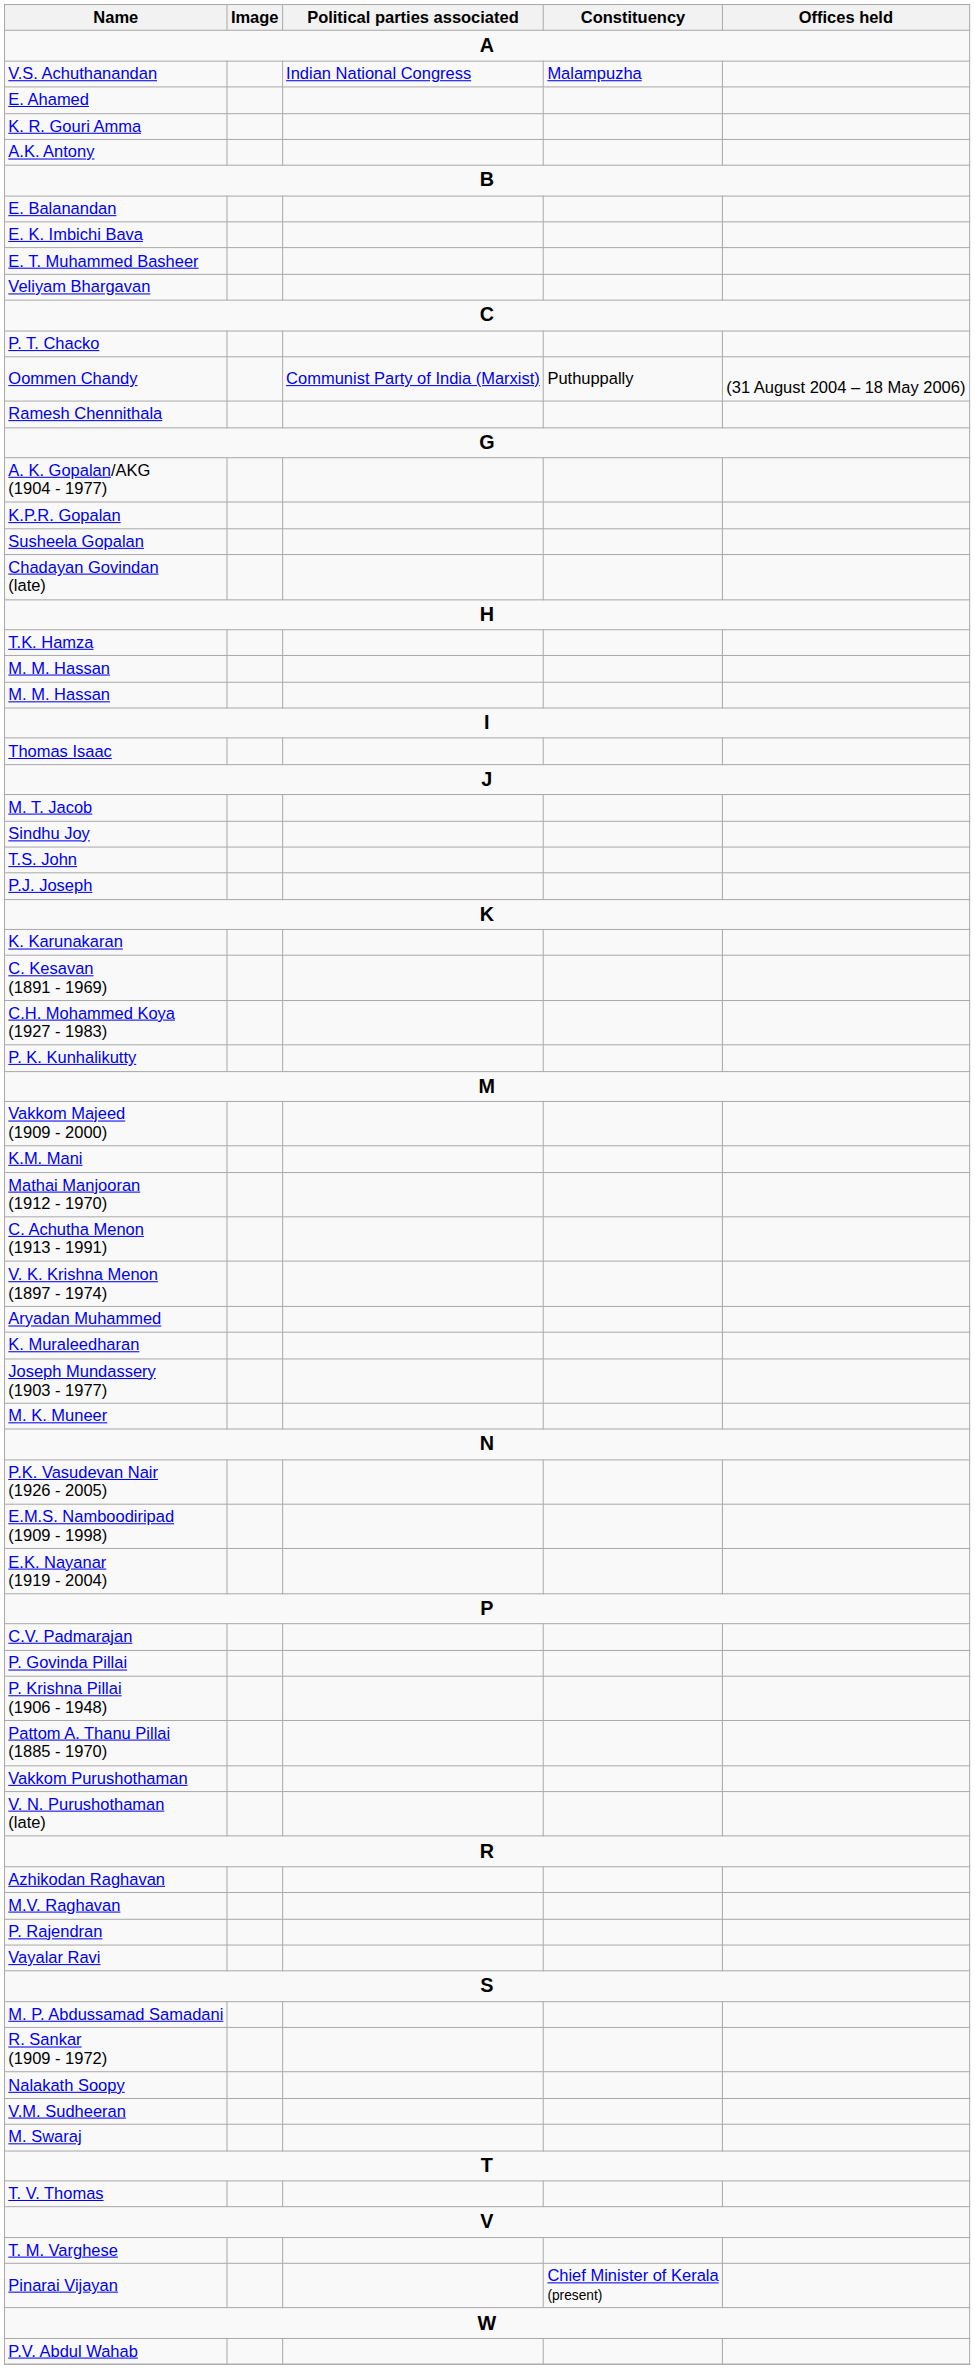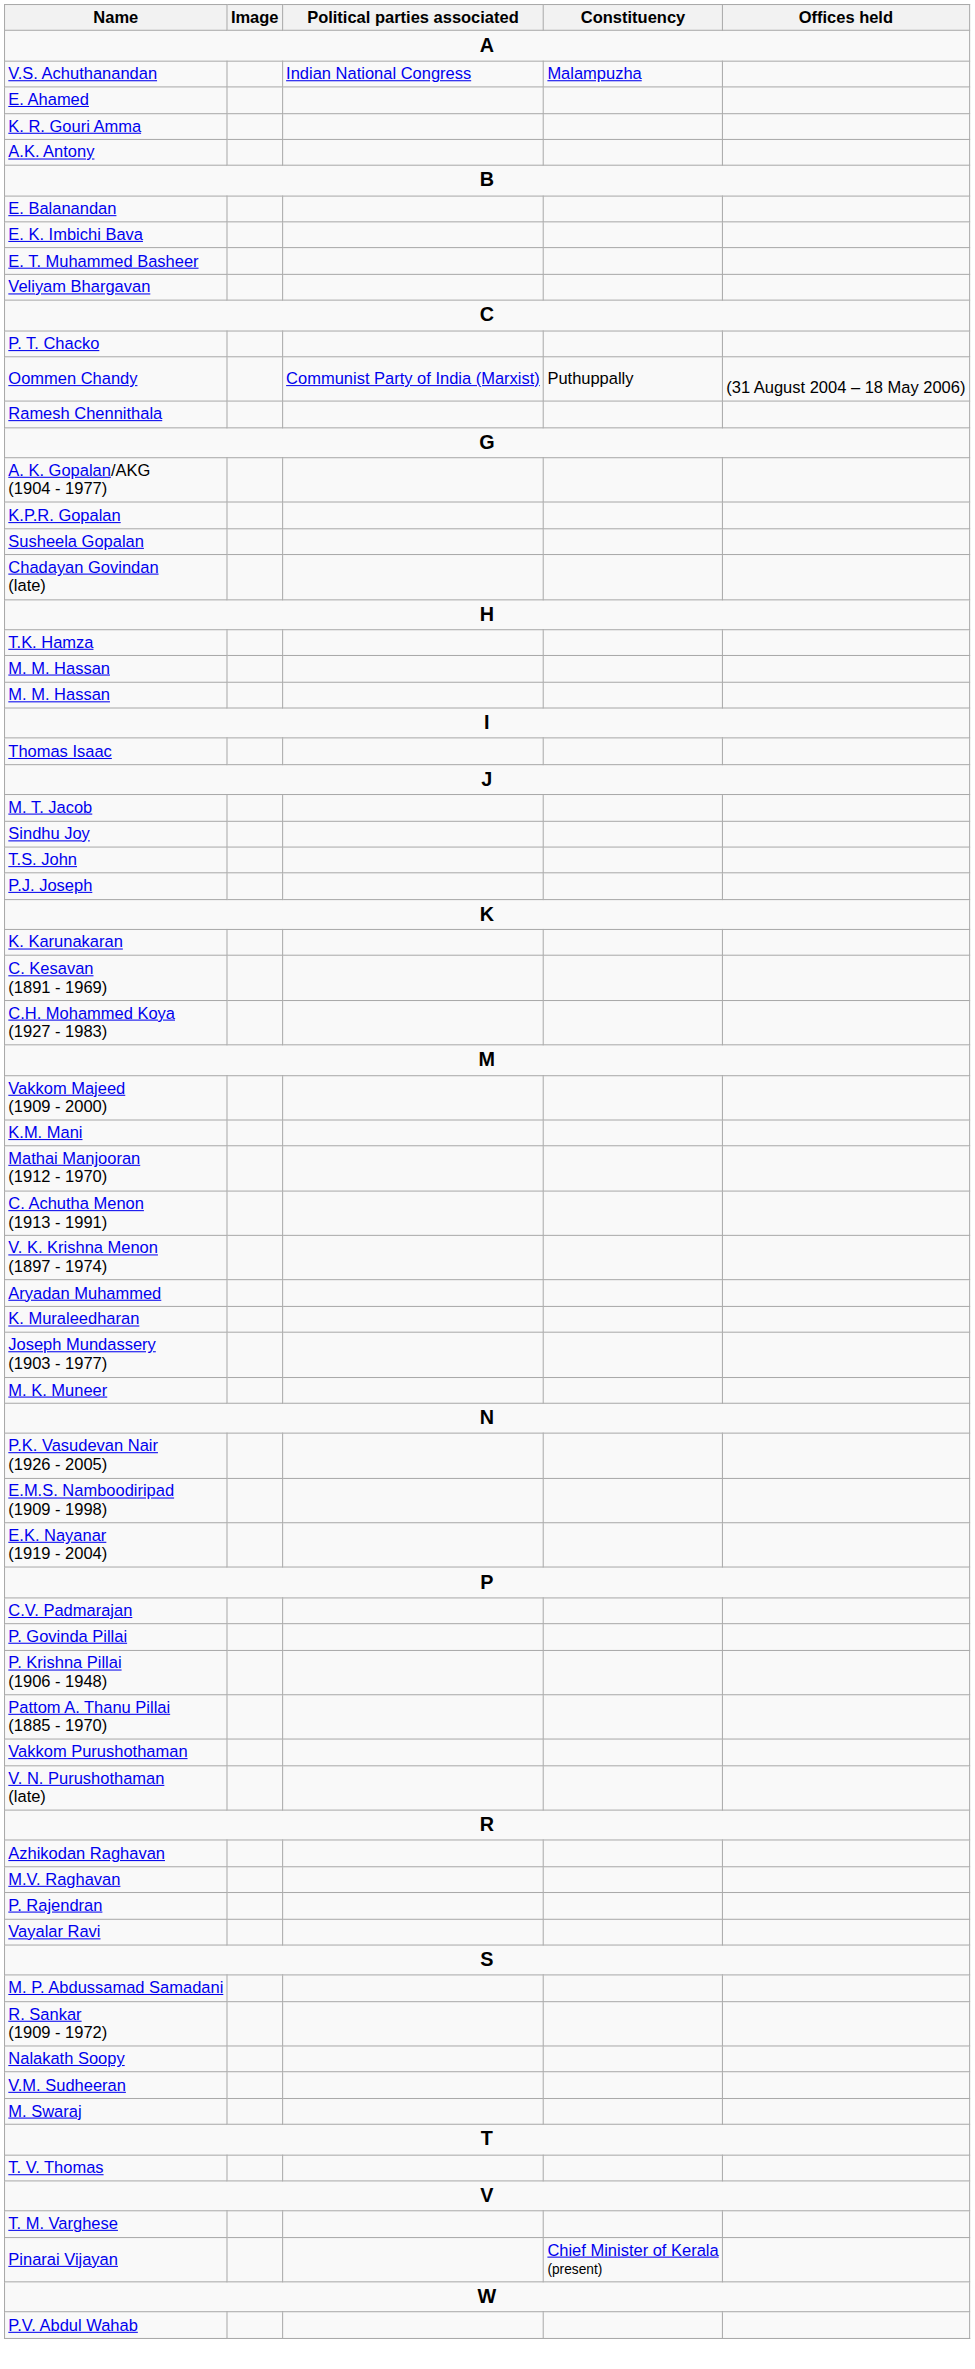 <table class="wikitable sortable">
 <tr>
 <th>Name</th>
 <th>Image</th>
 <th>Political parties associated</th>
 <th>Constituency</th>
 <th>Offices held</th>
 </tr>
 <tr>
 <td align="center" colspan="5"><strong><big>A</big></strong></td>
 </tr>
 <tr>
 <td><a href='#'>V.S. Achuthanandan</a></td>
 <td></td>
 <td><a href='#'>Indian National Congress</a></td>
 <td><a href='#'>Malampuzha</a></td>
 <td></td>
 </tr>
 <tr>
 <td><a href='#'>E. Ahamed</a></td>
 <td></td>
 <td></td>
 <td></td>
 <td></td>
 </tr>
 <tr G. Devarajan All India Forward Bloc>
 <td><a href='#'>K. R. Gouri Amma</a></td>
 <td></td>
 <td></td>
 <td></td>
 <td></td>
 </tr>
 <tr>
 <td><a href='#'>A.K. Antony</a></td>
 <td></td>
 <td></td>
 <td></td>
 <td></td>
 </tr>
 <tr>
 <td align="center" colspan="5"><strong><big>B</big></strong></td>
 </tr>
 <tr>
 <td><a href='#'>E. Balanandan</a></td>
 <td></td>
 <td></td>
 <td></td>
 <td></td>
 </tr>
 <tr c k chandrappan>
 <td><a href='#'>E. K. Imbichi Bava</a></td>
 <td></td>
 <td></td>
 <td></td>
 <td></td>
 </tr>
 <tr>
 <td><a href='#'>E. T. Muhammed Basheer</a></td>
 <td></td>
 <td></td>
 <td></td>
 <td></td>
 </tr>
 <tr>
 <td><a href='#'>Veliyam Bhargavan</a></td>
 <td></td>
 <td></td>
 <td></td>
 <td></td>
 </tr>
 <tr>
 <td align="center" colspan="5"><strong><big>C</big></strong></td>
 </tr>
 <tr>
 <td><a href='#'>P. T. Chacko</a></td>
 <td></td>
 <td></td>
 <td></td>
 <td></td>
 </tr>
 <tr>
 <td><a href='#'>Oommen Chandy</a></td>
 <td></td>
 <td> <a href='#'>Communist Party of India (Marxist)</a></td>
 <td>Puthuppally</td>
 <td><br>(31 August 2004 – 18 May 2006)</td>
 </tr>
 <tr>
 <td><a href='#'>Ramesh Chennithala</a></td>
 <td></td>
 <td></td>
 <td></td>
 <td></td>
 </tr>
 <tr>
 <td align="center" colspan="5"><strong><big>G</big></strong></td>
 </tr>
 <tr>
 <td><a href='#'>A. K. Gopalan</a>/AKG <br>(1904 - 1977)</td>
 <td></td>
 <td></td>
 <td></td>
 <td></td>
 </tr>
 <tr>
 <td><a href='#'>K.P.R. Gopalan</a></td>
 <td></td>
 <td></td>
 <td></td>
 <td></td>
 </tr>
 <tr>
 <td><a href='#'>Susheela Gopalan</a></td>
 <td></td>
 <td></td>
 <td></td>
 <td></td>
 </tr>
 <tr>
 <td><a href='#'>Chadayan Govindan</a> <br>(late)</td>
 <td></td>
 <td></td>
 <td></td>
 <td></td>
 </tr>
 <tr>
 <td align="center" colspan="5"><strong><big>H</big></strong></td>
 </tr>
 <tr>
 <td><a href='#'>T.K. Hamza</a></td>
 <td></td>
 <td></td>
 <td></td>
 <td></td>
 </tr>
 <tr>
 <td><a href='#'>M. M. Hassan</a></td>
 <td></td>
 <td></td>
 <td></td>
 <td></td>
 </tr>
 <tr>
 <td><a href='#'>M. M. Hassan</a></td>
 <td></td>
 <td></td>
 <td></td>
 <td></td>
 </tr>
 <tr>
 <td align="center" colspan="5"><strong><big>I</big></strong></td>
 </tr>
 <tr>
 <td><a href='#'>Thomas Isaac</a></td>
 <td></td>
 <td></td>
 <td></td>
 <td></td>
 </tr>
 <tr>
 <td align="center" colspan="5"><strong><big>J</big></strong></td>
 </tr>
 <tr>
 <td><a href='#'>M. T. Jacob</a></td>
 <td></td>
 <td></td>
 <td></td>
 <td></td>
 </tr>
 <tr>
 <td><a href='#'>Sindhu Joy</a></td>
 <td></td>
 <td></td>
 <td></td>
 <td></td>
 </tr>
 <tr>
 <td><a href='#'>T.S. John</a></td>
 <td></td>
 <td></td>
 <td></td>
 <td></td>
 </tr>
 <tr>
 <td><a href='#'>P.J. Joseph</a></td>
 <td></td>
 <td></td>
 <td></td>
 <td></td>
 </tr>
 <tr>
 <td align="center" colspan="5"><strong><big>K</big></strong></td>
 </tr>
 <tr>
 <td><a href='#'>K. Karunakaran</a></td>
 <td></td>
 <td></td>
 <td></td>
 <td></td>
 </tr>
 <tr>
 <td><a href='#'>C. Kesavan</a> <br>(1891 - 1969)</td>
 <td></td>
 <td></td>
 <td></td>
 <td></td>
 </tr>
 <tr>
 <td><a href='#'>C.H. Mohammed Koya</a> <br>(1927 - 1983)</td>
-<td></td>
-<td></td>
-<td></td>
-<td></td>
-</tr>
-<tr>
-<td><a href='#'>P. K. Kunhalikutty</a></td>
 <td></td>
 <td></td>
 <td></td>
 <td></td>
 </tr>
 <tr>
 <td align="center" colspan="5"><strong><big>M</big></strong></td>
 </tr>
 <tr>
 <td><a href='#'>Vakkom Majeed</a> <br>(1909 - 2000)</td>
 <td></td>
 <td></td>
 <td></td>
 <td></td>
 </tr>
 <tr>
 <td><a href='#'>K.M. Mani</a></td>
 <td></td>
 <td></td>
 <td></td>
 <td></td>
 </tr>
 <tr>
 <td><a href='#'>Mathai Manjooran</a> <br>(1912 - 1970)</td>
 <td></td>
 <td></td>
 <td></td>
 <td></td>
 </tr>
 <tr>
 <td><a href='#'>C. Achutha Menon</a> <br>(1913 - 1991)</td>
 <td></td>
 <td></td>
 <td></td>
 <td></td>
 </tr>
 <tr>
 <td><a href='#'>V. K. Krishna Menon</a> <br> (1897 - 1974)</td>
 <td></td>
 <td></td>
 <td></td>
 <td></td>
 </tr>
 <tr>
 <td><a href='#'>Aryadan Muhammed</a></td>
 <td></td>
 <td></td>
 <td></td>
 <td></td>
 </tr>
 <tr>
 <td><a href='#'>K. Muraleedharan</a></td>
 <td></td>
 <td></td>
 <td></td>
 <td></td>
 </tr>
 <tr>
 <td><a href='#'>Joseph Mundassery</a> <br> (1903 - 1977)</td>
 <td></td>
 <td></td>
 <td></td>
 <td></td>
 </tr>
 <tr>
 <td><a href='#'>M. K. Muneer</a></td>
 <td></td>
 <td></td>
 <td></td>
 <td></td>
 </tr>
 <tr>
 <td align="center" colspan="5"><strong><big>N</big></strong></td>
 </tr>
 <tr>
 <td><a href='#'>P.K. Vasudevan Nair</a> <br>(1926 - 2005)</td>
 <td></td>
 <td></td>
 <td></td>
 <td></td>
 </tr>
 <tr>
 <td><a href='#'>E.M.S. Namboodiripad</a> <br>(1909 - 1998)</td>
 <td></td>
 <td></td>
 <td></td>
 <td></td>
 </tr>
 <tr>
 <td><a href='#'>E.K. Nayanar</a> <br>(1919 - 2004)</td>
 <td></td>
 <td></td>
 <td></td>
 <td></td>
 </tr>
 <tr>
 <td align="center" colspan="5"><strong><big>P</big></strong></td>
 </tr>
 <tr>
 <td><a href='#'>C.V. Padmarajan</a></td>
 <td></td>
 <td></td>
 <td></td>
 <td></td>
 </tr>
 <tr>
 <td><a href='#'>P. Govinda Pillai</a></td>
 <td></td>
 <td></td>
 <td></td>
 <td></td>
 </tr>
 <tr>
 <td><a href='#'>P. Krishna Pillai</a> <br>(1906 - 1948)</td>
 <td></td>
 <td></td>
 <td></td>
 <td></td>
 </tr>
 <tr>
 <td><a href='#'>Pattom A. Thanu Pillai</a> <br>(1885 - 1970)</td>
 <td></td>
 <td></td>
 <td></td>
 <td></td>
 </tr>
 <tr>
 <td><a href='#'>Vakkom Purushothaman</a></td>
 <td></td>
 <td></td>
 <td></td>
 <td></td>
 </tr>
 <tr>
 <td><a href='#'>V. N. Purushothaman</a> <br>(late)</td>
 <td></td>
 <td></td>
 <td></td>
 <td></td>
 </tr>
 <tr>
 <td align="center" colspan="5"><strong><big>R</big></strong></td>
 </tr>
 <tr>
 <td><a href='#'>Azhikodan Raghavan</a></td>
 <td></td>
 <td></td>
 <td></td>
 <td></td>
 </tr>
 <tr>
 <td><a href='#'>M.V. Raghavan</a></td>
 <td></td>
 <td></td>
 <td></td>
 <td></td>
 </tr>
 <tr>
 <td><a href='#'>P. Rajendran</a></td>
 <td></td>
 <td></td>
 <td></td>
 <td></td>
 </tr>
 <tr>
 <td><a href='#'>Vayalar Ravi</a></td>
 <td></td>
 <td></td>
 <td></td>
 <td></td>
 </tr>
 <tr>
 <td align="center" colspan="5"><strong><big>S</big></strong></td>
 </tr>
 <tr>
 <td><a href='#'>M. P. Abdussamad Samadani</a></td>
 <td></td>
 <td></td>
 <td></td>
 <td></td>
 </tr>
 <tr>
 <td><a href='#'>R. Sankar</a> <br>(1909 - 1972)</td>
 <td></td>
 <td></td>
 <td></td>
 <td></td>
 </tr>
 <tr>
 <td><a href='#'>Nalakath Soopy</a></td>
 <td></td>
 <td></td>
 <td></td>
 <td></td>
 </tr>
 <tr>
 <td><a href='#'>V.M. Sudheeran</a></td>
 <td></td>
 <td></td>
 <td></td>
 <td></td>
 </tr>
 <tr>
 <td><a href='#'>M. Swaraj</a></td>
 <td></td>
 <td></td>
 <td></td>
 <td></td>
 </tr>
 <tr>
 <td align="center" colspan="5"><strong><big>T</big></strong></td>
 </tr>
 <tr>
 <td><a href='#'>T. V. Thomas</a></td>
 <td></td>
 <td></td>
 <td></td>
 <td></td>
 </tr>
 <tr>
 <td align="center" colspan="5"><strong><big>V</big></strong></td>
 </tr>
 <tr>
 <td><a href='#'>T. M. Varghese</a></td>
 <td></td>
 <td></td>
 <td></td>
 <td></td>
 </tr>
 <tr>
 <td><a href='#'>Pinarai Vijayan</a></td>
 <td></td>
 <td></td>
 <td><a href='#'>Chief Minister of Kerala</a><br><small>(present)</small></td>
 <td></td>
 </tr>
 <tr>
 <td align="center" colspan="5"><strong><big>W</big></strong></td>
 </tr>
 <tr>
 <td><a href='#'>P.V. Abdul Wahab</a></td>
 <td></td>
 <td></td>
 <td></td>
 <td></td>
 </tr>
 <tr>
 </tr>
 </table>
